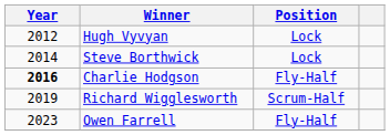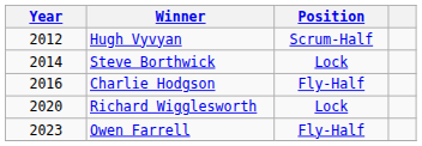 <table class="wikitable sticky-header">
 <tr>
 <th width=70><a href='#'>Year</a></th>
 <th width=170><a href='#'>Winner</a></th>
 <th width=100><a href='#'>Position</a></th>
 <th width=20></th>
 </tr>
 <tr>
 <td align=center>2012</td>
 <td> <a href='#'>Hugh Vyvyan</a></td>
-<td align=center><a href='#'>Lock</a></td>
+<td align=center><a href='#'>Scrum-Half</a></td>
 <td align=center></td>
 </tr>
 <tr>
 <td align=center>2014</td>
 <td> <a href='#'>Steve Borthwick</a></td>
 <td align=center><a href='#'>Lock</a></td>
 <td align=center></td>
 </tr>
 <tr>
-<td align=center><strong>2016</strong></td>
+<td align=center>2016</td>
 <td> <a href='#'>Charlie Hodgson</a></td>
 <td align=center><a href='#'>Fly-Half</a></td>
 <td align=center></td>
 </tr>
 <tr>
-<td align=center>2019</td>
+<td align=center>2020</td>
 <td> <a href='#'>Richard Wigglesworth</a></td>
-<td align=center><a href='#'>Scrum-Half</a></td>
+<td align=center><a href='#'>Lock</a></td>
 <td align=center></td>
 </tr>
 <tr>
 <td align=center>2023</td>
 <td> <a href='#'>Owen Farrell</a></td>
 <td align=center><a href='#'>Fly-Half</a></td>
 <td align=center></td>
 </tr>
 <tr>
 </tr>
 </table>
